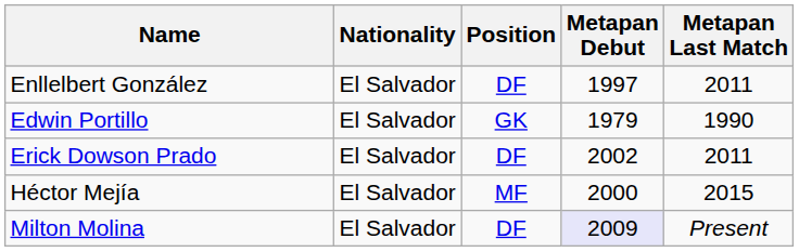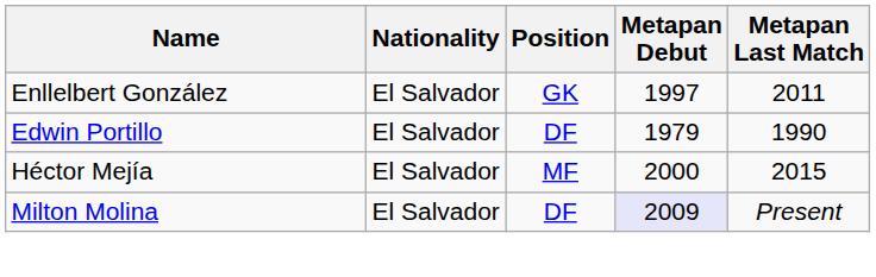 <table class="wikitable" style="text-align: center;">
 <tr>
 <th style="width:14em">Name</th>
 <th>Nationality</th>
 <th>Position</th>
 <th>Metapan <br>Debut</th>
 <th>Metapan <br> Last Match</th>
 </tr>
 <tr>
 <td align="left">Enllelbert González</td>
 <td> El Salvador</td>
-<td><a href='#'>DF</a></td>
+<td><a href='#'>GK</a></td>
 <td>1997</td>
 <td>2011</td>
 </tr>
 <tr>
 <td align="left"><a href='#'>Edwin Portillo</a></td>
 <td> El Salvador</td>
-<td><a href='#'>GK</a></td>
+<td><a href='#'>DF</a></td>
 <td>1979</td>
 <td>1990</td>
-</tr>
-<tr>
-<td align="left"><a href='#'>Erick Dowson Prado</a></td>
-<td> El Salvador</td>
-<td><a href='#'>DF</a></td>
-<td>2002</td>
-<td>2011</td>
 </tr>
 <tr>
 <td align="left">Héctor Mejía</td>
 <td> El Salvador</td>
 <td><a href='#'>MF</a></td>
 <td>2000</td>
 <td>2015</td>
 </tr>
 <tr>
 <td align="left"><a href='#'>Milton Molina</a></td>
 <td> El Salvador</td>
 <td><a href='#'>DF</a></td>
 <td style="background: lavender;">2009</td>
 <td><em>Present</em></td>
 </tr>
 </table>
